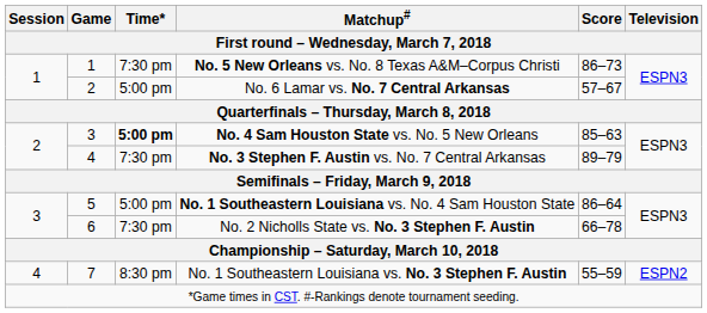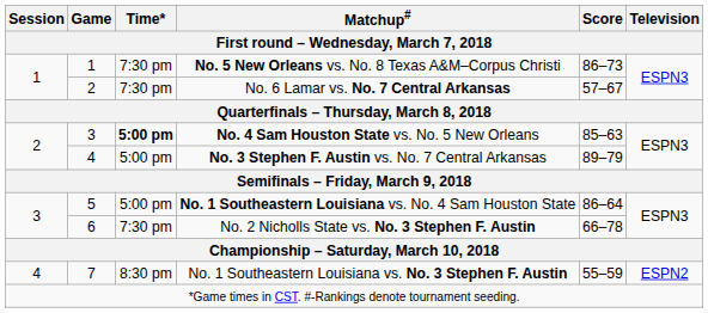 <table class="wikitable" style="font-size: 95%;text-align:center">
 <tr>
 <th>Session</th>
 <th>Game</th>
 <th>Time*</th>
 <th>Matchup<sup>#</sup></th>
 <th>Score</th>
 <th>Television</th>
 </tr>
 <tr>
 <th colspan=6>First round – Wednesday, March 7, 2018</th>
 </tr>
 <tr>
 <td rowspan=2>1</td>
 <td>1</td>
 <td>7:30 pm</td>
 <td><strong>No. 5 New Orleans</strong> vs. No. 8 Texas A&M–Corpus Christi</td>
 <td>86–73</td>
 <td rowspan=2><a href='#'>ESPN3</a></td>
 </tr>
 <tr>
 <td>2</td>
-<td>5:00 pm</td>
+<td>7:30 pm</td>
 <td>No. 6 Lamar vs. <strong>No. 7 Central Arkansas</strong></td>
 <td>57–67</td>
 </tr>
 <tr>
 <th colspan=6>Quarterfinals – Thursday, March 8, 2018</th>
 </tr>
 <tr>
 <td rowspan=2>2</td>
 <td>3</td>
 <td><strong>5:00 pm</strong></td>
 <td><strong>No. 4 Sam Houston State</strong> vs. No. 5 New Orleans</td>
 <td>85–63</td>
 <td rowspan=2>ESPN3</td>
 </tr>
 <tr>
 <td>4</td>
-<td>7:30 pm</td>
+<td>5:00 pm</td>
 <td><strong>No. 3 Stephen F. Austin</strong> vs. No. 7 Central Arkansas</td>
 <td>89–79</td>
 </tr>
 <tr>
 <th colspan=6>Semifinals – Friday, March 9, 2018</th>
 </tr>
 <tr>
 <td rowspan=2>3</td>
 <td>5</td>
 <td>5:00 pm</td>
 <td><strong>No. 1 Southeastern Louisiana</strong> vs. No. 4 Sam Houston State</td>
 <td>86–64</td>
 <td rowspan=2>ESPN3</td>
 </tr>
 <tr>
 <td>6</td>
 <td>7:30 pm</td>
 <td>No. 2 Nicholls State vs. <strong>No. 3 Stephen F. Austin</strong></td>
 <td>66–78</td>
 </tr>
 <tr>
 <th colspan=6>Championship – Saturday, March 10, 2018</th>
 </tr>
 <tr>
 <td rowspan=1>4</td>
 <td>7</td>
 <td>8:30 pm</td>
 <td>No. 1 Southeastern Louisiana vs. <strong>No. 3 Stephen F. Austin</strong></td>
 <td>55–59</td>
 <td rowspan=1><a href='#'>ESPN2</a></td>
 </tr>
 <tr>
 <td colspan=6><small>*Game times in <a href='#'>CST</a>. #-Rankings denote tournament seeding.</small></td>
 </tr>
 </table>
